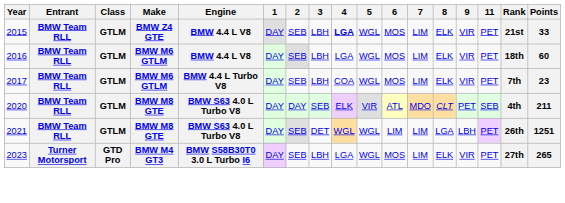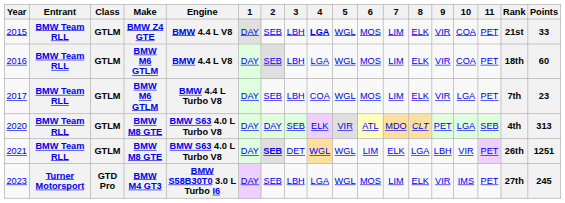 <table class="wikitable" style="text-align:center; font-size:90%">
 <tr>
 <th>Year</th>
 <th>Entrant</th>
 <th>Class</th>
 <th>Make</th>
 <th>Engine</th>
 <th>1</th>
 <th>2</th>
 <th>3</th>
 <th>4</th>
 <th>5</th>
 <th>6</th>
 <th>7</th>
 <th>8</th>
 <th>9</th>
+<th>10</th>
 <th>11</th>
 <th>Rank</th>
 <th>Points</th>
 </tr>
 <tr>
 <td><a href='#'>2015</a></td>
 <th><a href='#'>BMW Team RLL</a></th>
 <th>GTLM</th>
 <th><a href='#'>BMW Z4 GTE</a></th>
 <th><a href='#'>BMW</a> 4.4 L V8</th>
 <td style="background:#DFDFDF;"><a href='#'>DAY</a><br></td>
 <td><a href='#'>SEB</a></td>
 <td><a href='#'>LBH</a></td>
 <td><strong><a href='#'>LGA</a></strong></td>
 <td><a href='#'>WGL</a></td>
 <td><a href='#'>MOS</a></td>
 <td><a href='#'>LIM</a></td>
 <td><a href='#'>ELK</a></td>
 <td><a href='#'>VIR</a></td>
+<td><a href='#'>COA</a></td>
 <td><a href='#'>PET</a></td>
 <th>21st</th>
 <th>33</th>
 </tr>
 <tr>
 <td><a href='#'>2016</a></td>
 <th><a href='#'>BMW Team RLL</a></th>
 <th>GTLM</th>
 <th><a href='#'>BMW M6 GTLM</a></th>
 <th><a href='#'>BMW</a> 4.4 L V8</th>
 <td style="background:#DFFFDF;"><a href='#'>DAY</a><br></td>
 <td style="background:#DFDFDF;"><a href='#'>SEB</a><br></td>
 <td><a href='#'>LBH</a></td>
 <td><a href='#'>LGA</a></td>
 <td><a href='#'>WGL</a></td>
 <td><a href='#'>MOS</a></td>
 <td><a href='#'>LIM</a></td>
 <td><a href='#'>ELK</a></td>
 <td><a href='#'>VIR</a></td>
+<td><a href='#'>COA</a></td>
 <td><a href='#'>PET</a></td>
 <th>18th</th>
 <th>60</th>
 </tr>
 <tr>
 <td><a href='#'>2017</a></td>
 <th><a href='#'>BMW Team RLL</a></th>
 <th>GTLM</th>
 <th><a href='#'>BMW M6 GTLM</a></th>
 <th><a href='#'>BMW</a> 4.4 L Turbo V8</th>
 <td style="background:#DFFFDF;"><a href='#'>DAY</a><br></td>
 <td><a href='#'>SEB</a></td>
 <td><a href='#'>LBH</a></td>
 <td><a href='#'>COA</a></td>
 <td><a href='#'>WGL</a></td>
 <td><a href='#'>MOS</a></td>
 <td><a href='#'>LIM</a></td>
 <td><a href='#'>ELK</a></td>
 <td><a href='#'>VIR</a></td>
+<td><a href='#'>LGA</a></td>
 <td><a href='#'>PET</a></td>
 <th>7th</th>
 <th>23</th>
 </tr>
 <tr>
 <td><a href='#'>2020</a></td>
 <th><a href='#'>BMW Team RLL</a></th>
 <th>GTLM</th>
 <th><a href='#'>BMW M8 GTE</a></th>
 <th><a href='#'>BMW S63</a> 4.0 L Turbo V8</th>
 <td style="background:#DFFFDF;"><a href='#'>DAY</a><br></td>
 <td style="background:#DFFFDF;"><a href='#'>DAY</a><br></td>
 <td style="background:#DFFFDF;"><a href='#'>SEB</a><br></td>
 <td style="background:#EFCFFF;"><a href='#'>ELK</a><br></td>
 <td style="background:#DFDFDF;"><a href='#'>VIR</a><br></td>
 <td style="background:#FFFFBF;"><a href='#'>ATL</a><br></td>
 <td style="background:#FFDF9F;"><a href='#'>MDO</a><br></td>
 <td style="background:#FFDF9F;"><em><a href='#'>CLT</a></em><br></td>
 <td style="background:#DFFFDF;"><a href='#'>PET</a><br></td>
+<td style="background:#DFFFDF;"><a href='#'>LGA</a><br></td>
 <td style="background:#DFFFDF;"><a href='#'>SEB</a><br></td>
 <th>4th</th>
-<th>211</th>
+<th>313</th>
 </tr>
 <tr>
 <td><a href='#'>2021</a></td>
 <th><a href='#'>BMW Team RLL</a></th>
 <th>GTLM</th>
 <th><a href='#'>BMW M8 GTE</a></th>
 <th><a href='#'>BMW S63</a> 4.0 L Turbo V8</th>
 <td style="background:#DFFFDF;"><a href='#'>DAY</a><br></td>
-<td style="background:#DFDFDF;"><a href='#'>SEB</a><br></td>
+<td style="background:#DFDFDF;"><strong><a href='#'>SEB</a><br></strong></td>
 <td><a href='#'>DET</a></td>
 <td style="background:#FFDF9F;"><a href='#'>WGL</a><br></td>
 <td><a href='#'>WGL</a></td>
 <td><a href='#'>LIM</a></td>
-<td><a href='#'>LIM</a></td>
+<td><a href='#'>ELK</a></td>
 <td><a href='#'>LGA</a></td>
 <td><a href='#'>LBH</a></td>
+<td><a href='#'>VIR</a></td>
 <td style="background:#EFCFFF;"><a href='#'>PET</a><br></td>
 <th>26th</th>
 <th>1251</th>
 </tr>
 <tr>
 <td><a href='#'>2023</a></td>
 <th><a href='#'>Turner Motorsport</a></th>
 <th>GTD Pro</th>
 <th><a href='#'>BMW M4 GT3</a></th>
 <th><a href='#'>BMW</a> <a href='#'>S58B30T0</a> 3.0 L Turbo <a href='#'>I6</a></th>
 <td style="background:#EFCFFF;"><a href='#'>DAY</a><br></td>
 <td><a href='#'>SEB</a></td>
 <td><a href='#'>LBH</a></td>
 <td><a href='#'>LGA</a></td>
 <td><a href='#'>WGL</a></td>
 <td><a href='#'>MOS</a></td>
 <td><a href='#'>LIM</a></td>
 <td><a href='#'>ELK</a></td>
 <td><a href='#'>VIR</a></td>
+<td><a href='#'>IMS</a></td>
 <td><a href='#'>PET</a></td>
 <th>27th</th>
-<th>265</th>
+<th>245</th>
 </tr>
 </table>
